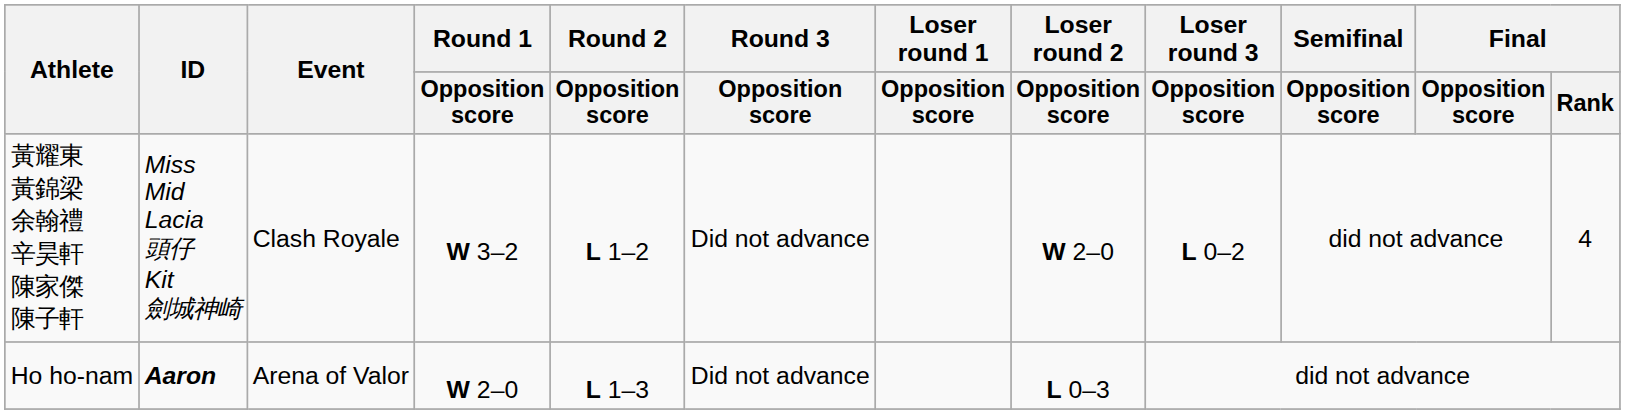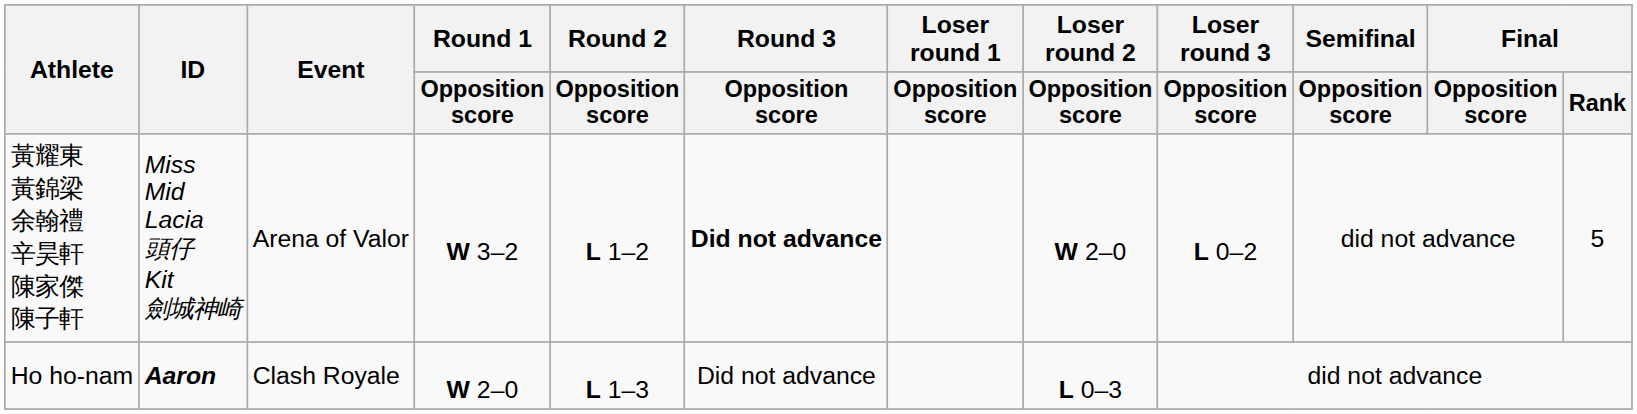 <table class=wikitable style="font-size:90%; text-align:center;">
 <tr>
 <th rowspan="2">Athlete</th>
 <th rowspan="2">ID</th>
 <th rowspan="2">Event</th>
 <th>Round 1</th>
 <th>Round 2</th>
 <th>Round 3</th>
 <th>Loser<br>round 1</th>
 <th>Loser<br>round 2</th>
 <th>Loser<br>round 3</th>
 <th>Semifinal</th>
 <th colspan=2>Final</th>
 </tr>
 <tr style="font-size:95%">
 <th>Opposition<br> score</th>
 <th>Opposition<br> score</th>
 <th>Opposition<br> score</th>
 <th>Opposition<br> score</th>
 <th>Opposition<br> score</th>
 <th>Opposition<br> score</th>
 <th>Opposition<br> score</th>
 <th>Opposition<br> score</th>
 <th>Rank</th>
 </tr>
 <tr>
 <td align=left>黃耀東<br>黃錦梁<br>余翰禮<br>辛昊軒<br>陳家傑<br>陳子軒</td>
 <td align=left><em>Miss<br>Mid<br>Lacia<br>頭仔<br>Kit<br>劍城神崎</em></td>
-<td align=left>Clash Royale</td>
+<td align=left>Arena of Valor</td>
 <td><br><strong>W</strong> 3–2</td>
 <td><br><strong>L</strong> 1–2</td>
-<td>Did not advance</td>
+<td><strong>Did not advance</strong></td>
 <td></td>
 <td><br><strong>W</strong> 2–0</td>
 <td><br><strong>L</strong> 0–2</td>
 <td colspan=2>did not advance</td>
-<td>4</td>
+<td>5</td>
 </tr>
 <tr>
 <td align=left>Ho ho-nam</td>
 <td align=left><strong><em>Aaron</em></strong></td>
-<td align=left>Arena of Valor</td>
+<td align=left>Clash Royale</td>
 <td><br><strong>W</strong> 2–0</td>
 <td><br><strong>L</strong> 1–3</td>
 <td>Did not advance</td>
 <td></td>
 <td><br><strong>L</strong> 0–3</td>
 <td colspan=4>did not advance</td>
 </tr>
 </table>
